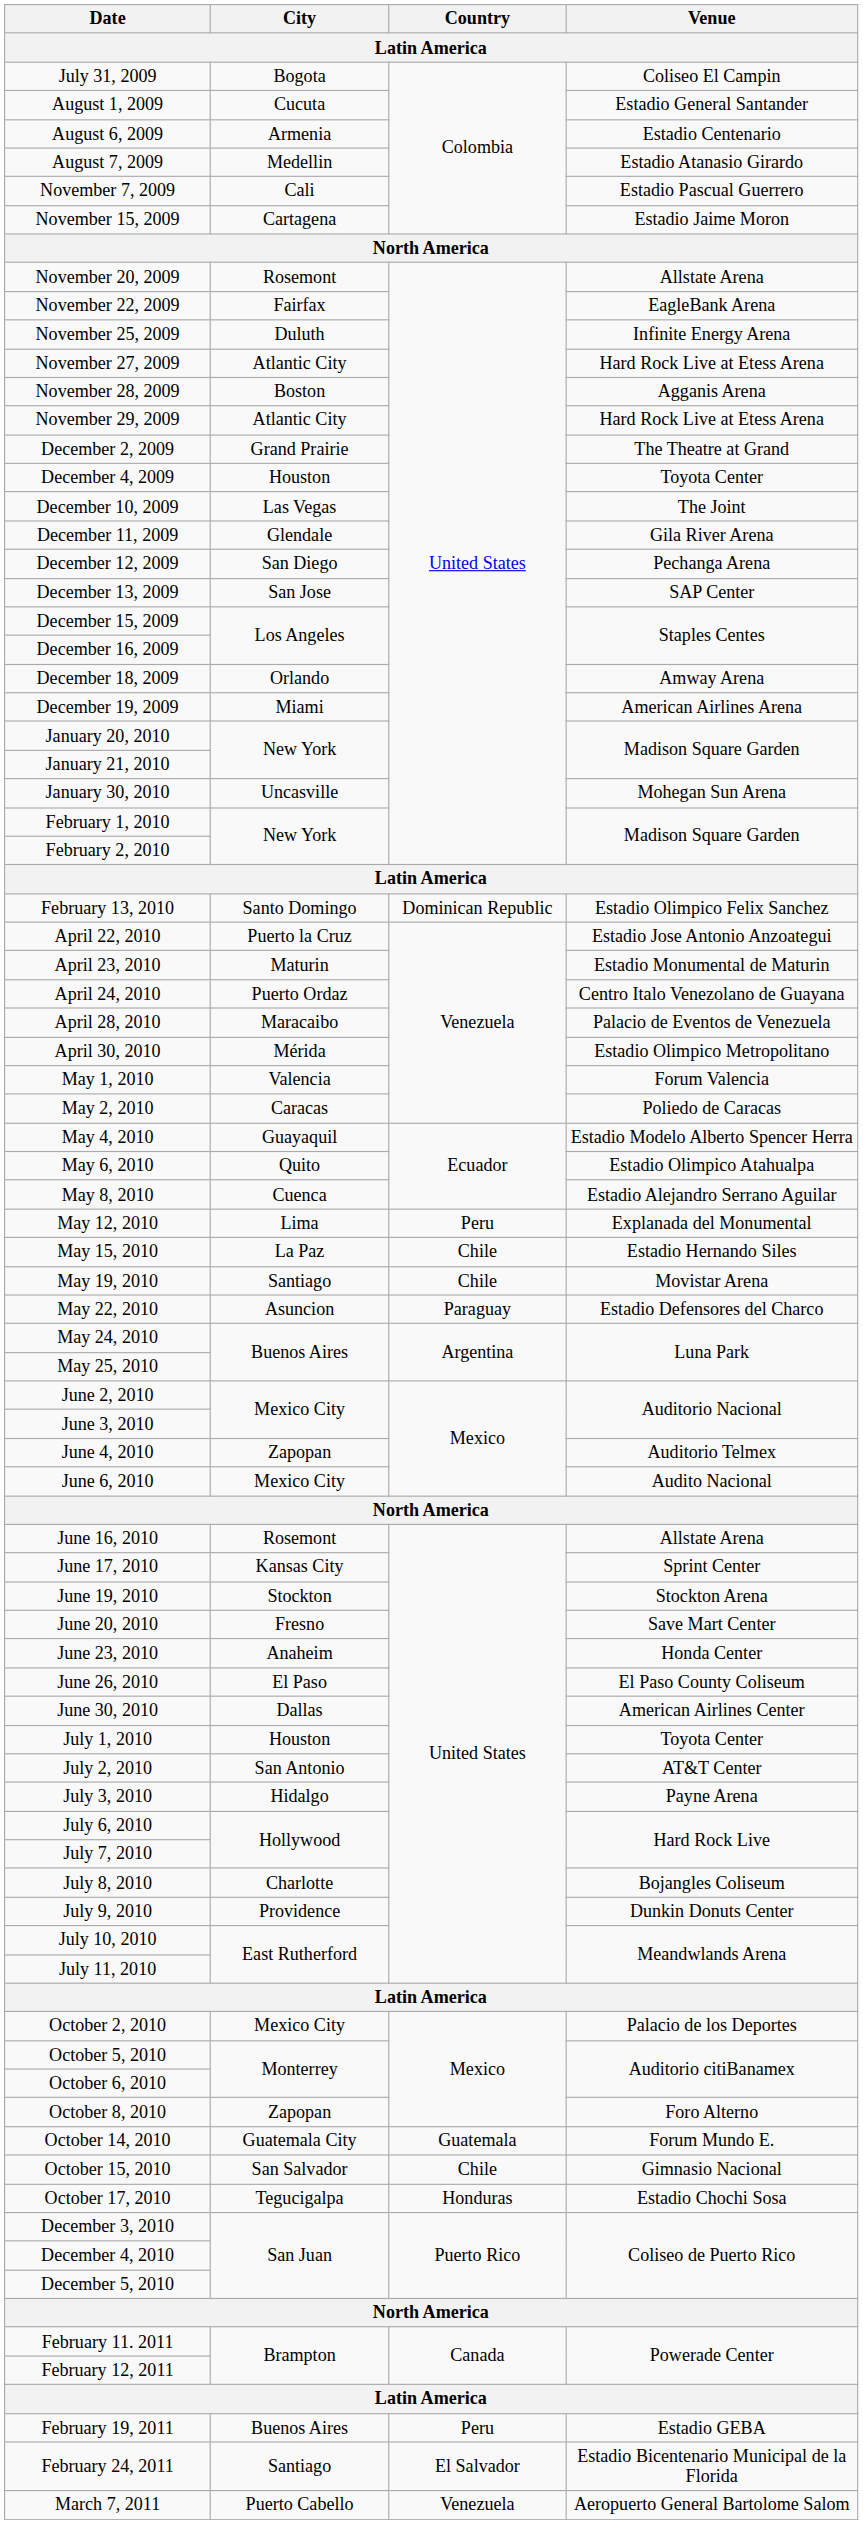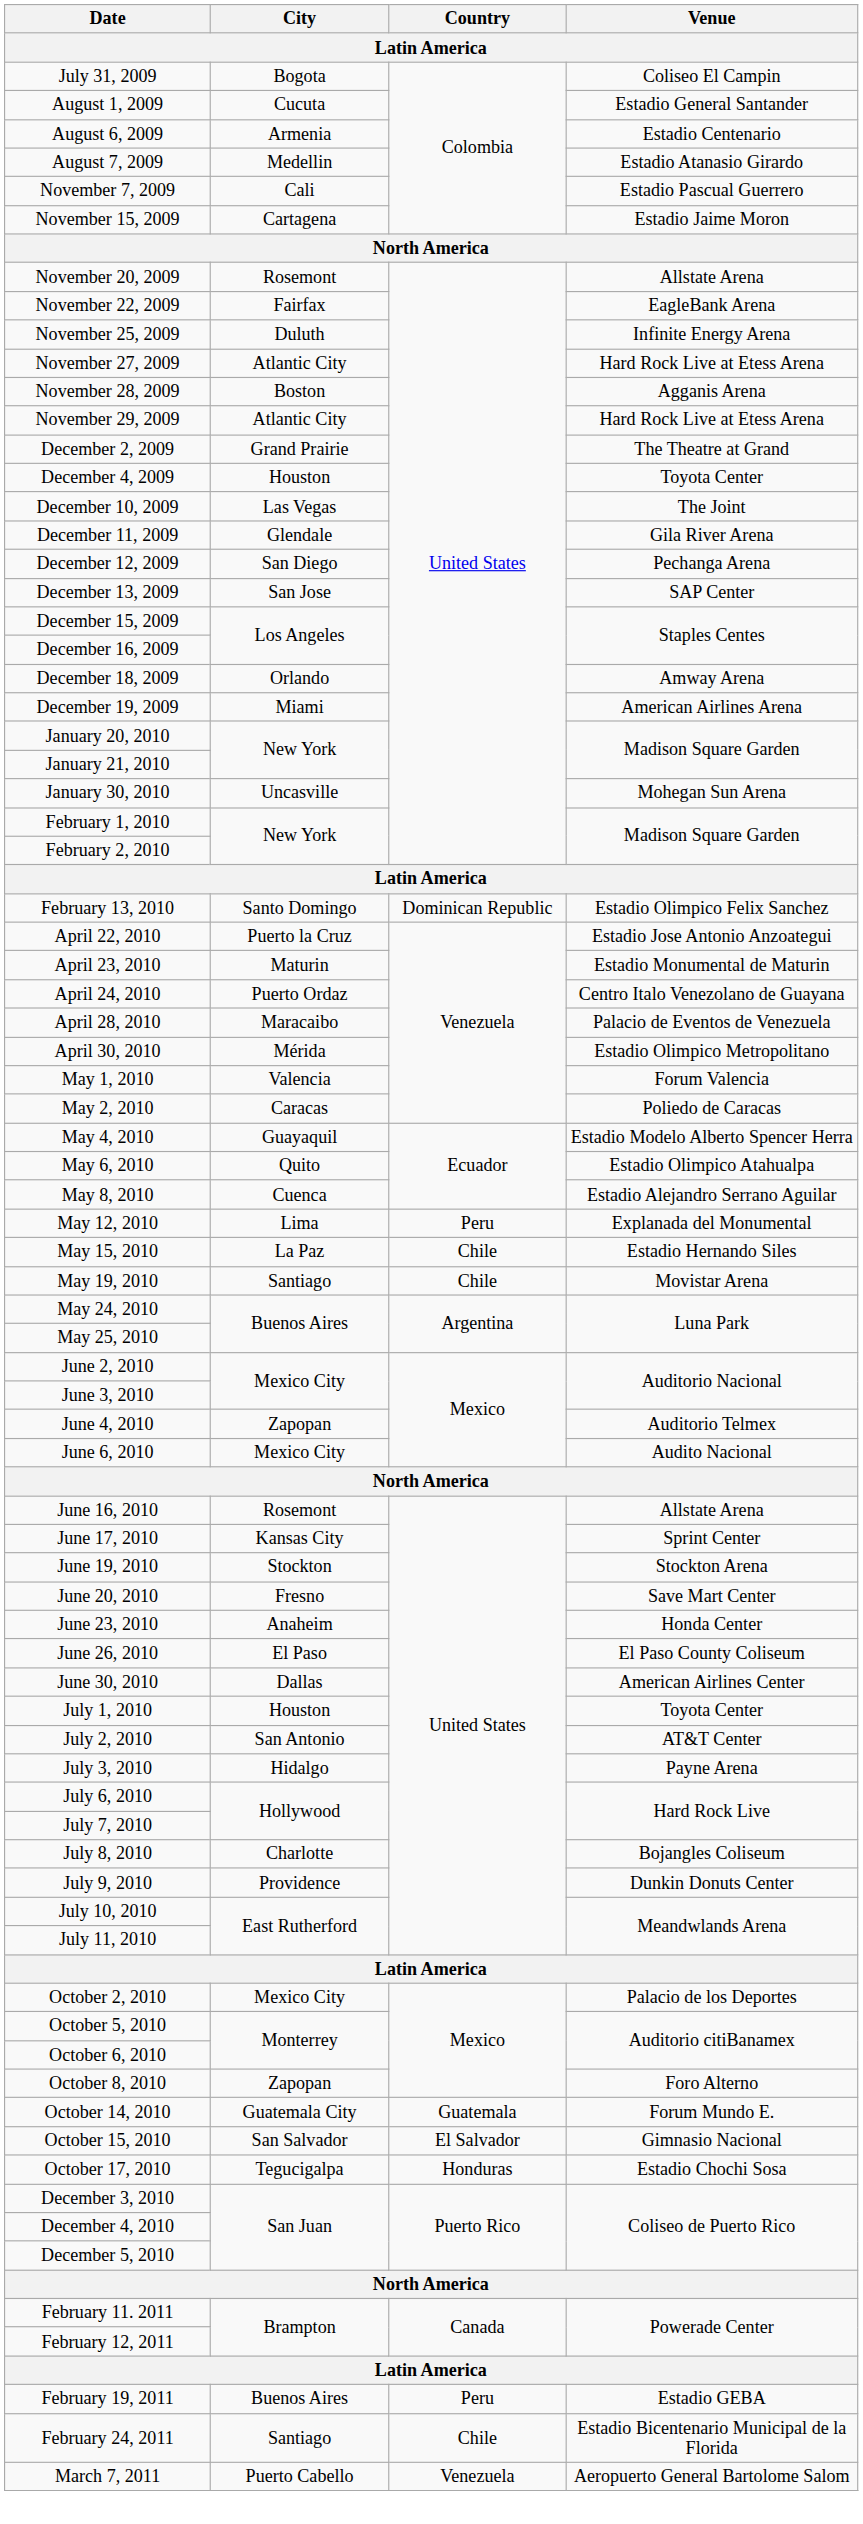 <table class="wikitable" style="text-align:center;">
 <tr>
 <th style="width:175px;">Date</th>
 <th style="width:150px;">City</th>
 <th style="width:150px;">Country</th>
 <th style="width:250px;">Venue</th>
 </tr>
 <tr>
 <th colspan="4">Latin America</th>
 </tr>
 <tr>
 <td>July 31, 2009</td>
 <td>Bogota</td>
 <td rowspan="6">Colombia</td>
 <td>Coliseo El Campin</td>
 </tr>
 <tr>
 <td>August 1, 2009</td>
 <td>Cucuta</td>
 <td>Estadio General Santander</td>
 </tr>
 <tr>
 <td>August 6, 2009</td>
 <td>Armenia</td>
 <td>Estadio Centenario</td>
 </tr>
 <tr>
 <td>August 7, 2009</td>
 <td>Medellin</td>
 <td>Estadio Atanasio Girardo</td>
 </tr>
 <tr>
 <td>November 7, 2009</td>
 <td>Cali</td>
 <td>Estadio Pascual Guerrero</td>
 </tr>
 <tr>
 <td>November 15, 2009</td>
 <td>Cartagena</td>
 <td>Estadio Jaime Moron</td>
 </tr>
 <tr>
 <th colspan="4">North America</th>
 </tr>
 <tr>
 <td>November 20, 2009</td>
 <td>Rosemont</td>
 <td rowspan="21"><a href='#'>United States</a></td>
 <td>Allstate Arena</td>
 </tr>
 <tr>
 <td>November 22, 2009</td>
 <td>Fairfax</td>
 <td>EagleBank Arena</td>
 </tr>
 <tr>
 <td>November 25, 2009</td>
 <td>Duluth</td>
 <td>Infinite Energy Arena</td>
 </tr>
 <tr>
 <td>November 27, 2009</td>
 <td>Atlantic City</td>
 <td>Hard Rock Live at Etess Arena</td>
 </tr>
 <tr>
 <td>November 28, 2009</td>
 <td>Boston</td>
 <td>Agganis Arena</td>
 </tr>
 <tr>
 <td>November 29, 2009</td>
 <td>Atlantic City</td>
 <td>Hard Rock Live at Etess Arena</td>
 </tr>
 <tr>
 <td>December 2, 2009</td>
 <td>Grand Prairie</td>
 <td>The Theatre at Grand</td>
 </tr>
 <tr>
 <td>December 4, 2009</td>
 <td>Houston</td>
 <td>Toyota Center</td>
 </tr>
 <tr>
 <td>December 10, 2009</td>
 <td>Las Vegas</td>
 <td>The Joint</td>
 </tr>
 <tr>
 <td>December 11, 2009</td>
 <td>Glendale</td>
 <td>Gila River Arena</td>
 </tr>
 <tr>
 <td>December 12, 2009</td>
 <td>San Diego</td>
 <td>Pechanga Arena</td>
 </tr>
 <tr>
 <td>December 13, 2009</td>
 <td>San Jose</td>
 <td>SAP Center</td>
 </tr>
 <tr>
 <td>December 15, 2009</td>
 <td rowspan="2">Los Angeles</td>
 <td rowspan="2">Staples Centes</td>
 </tr>
 <tr>
 <td>December 16, 2009</td>
 </tr>
 <tr>
 <td>December 18, 2009</td>
 <td>Orlando</td>
 <td>Amway Arena</td>
 </tr>
 <tr>
 <td>December 19, 2009</td>
 <td>Miami</td>
 <td>American Airlines Arena</td>
 </tr>
 <tr>
 <td>January 20, 2010</td>
 <td rowspan="2">New York</td>
 <td rowspan="2">Madison Square Garden</td>
 </tr>
 <tr>
 <td>January 21, 2010</td>
 </tr>
 <tr>
 <td>January 30, 2010</td>
 <td>Uncasville</td>
 <td>Mohegan Sun Arena</td>
 </tr>
 <tr>
 <td>February 1, 2010</td>
 <td rowspan="2">New York</td>
 <td rowspan="2">Madison Square Garden</td>
 </tr>
 <tr>
 <td>February 2, 2010</td>
 </tr>
 <tr>
 <th colspan="4">Latin America</th>
 </tr>
 <tr>
 <td>February 13, 2010</td>
 <td>Santo Domingo</td>
 <td>Dominican Republic</td>
 <td>Estadio Olimpico Felix Sanchez</td>
 </tr>
 <tr>
 <td>April 22, 2010</td>
 <td>Puerto la Cruz</td>
 <td rowspan="7">Venezuela</td>
 <td>Estadio Jose Antonio Anzoategui</td>
 </tr>
 <tr>
 <td>April 23, 2010</td>
 <td>Maturin</td>
 <td>Estadio Monumental de Maturin</td>
 </tr>
 <tr>
 <td>April 24, 2010</td>
 <td>Puerto Ordaz</td>
 <td>Centro Italo Venezolano de Guayana</td>
 </tr>
 <tr>
 <td>April 28, 2010</td>
 <td>Maracaibo</td>
 <td>Palacio de Eventos de Venezuela</td>
 </tr>
 <tr>
 <td>April 30, 2010</td>
 <td>Mérida</td>
 <td>Estadio Olimpico Metropolitano</td>
 </tr>
 <tr>
 <td>May 1, 2010</td>
 <td>Valencia</td>
 <td>Forum Valencia</td>
 </tr>
 <tr>
 <td>May 2, 2010</td>
 <td>Caracas</td>
 <td>Poliedo de Caracas</td>
 </tr>
 <tr>
 <td>May 4, 2010</td>
 <td>Guayaquil</td>
 <td rowspan="3">Ecuador</td>
 <td>Estadio Modelo Alberto Spencer Herra</td>
 </tr>
 <tr>
 <td>May 6, 2010</td>
 <td>Quito</td>
 <td>Estadio Olimpico Atahualpa</td>
 </tr>
 <tr>
 <td>May 8, 2010</td>
 <td>Cuenca</td>
 <td>Estadio Alejandro Serrano Aguilar</td>
 </tr>
 <tr>
 <td>May 12, 2010</td>
 <td>Lima</td>
 <td>Peru</td>
 <td>Explanada del Monumental</td>
 </tr>
 <tr>
 <td>May 15, 2010</td>
 <td>La Paz</td>
 <td>Chile</td>
 <td>Estadio Hernando Siles</td>
 </tr>
 <tr>
 <td>May 19, 2010</td>
 <td>Santiago</td>
 <td>Chile</td>
 <td>Movistar Arena</td>
 </tr>
 <tr>
-<td>May 22, 2010</td>
-<td>Asuncion</td>
-<td>Paraguay</td>
-<td>Estadio Defensores del Charco</td>
-</tr>
-<tr>
 <td>May 24, 2010</td>
 <td rowspan="2">Buenos Aires</td>
 <td rowspan="2">Argentina</td>
 <td rowspan="2">Luna Park</td>
 </tr>
 <tr>
 <td>May 25, 2010</td>
 </tr>
 <tr>
 <td>June 2, 2010</td>
 <td rowspan="2">Mexico City</td>
 <td rowspan="4">Mexico</td>
 <td rowspan="2">Auditorio Nacional</td>
 </tr>
 <tr>
 <td>June 3, 2010</td>
 </tr>
 <tr>
 <td>June 4, 2010</td>
 <td>Zapopan</td>
 <td>Auditorio Telmex</td>
 </tr>
 <tr>
 <td>June 6, 2010</td>
 <td>Mexico City</td>
 <td>Audito Nacional</td>
 </tr>
 <tr>
 <th colspan="4">North America</th>
 </tr>
 <tr>
 <td>June 16, 2010</td>
 <td>Rosemont</td>
 <td rowspan="16">United States</td>
 <td>Allstate Arena</td>
 </tr>
 <tr>
 <td>June 17, 2010</td>
 <td>Kansas City</td>
 <td>Sprint Center</td>
 </tr>
 <tr>
 <td>June 19, 2010</td>
 <td>Stockton</td>
 <td>Stockton Arena</td>
 </tr>
 <tr>
 <td>June 20, 2010</td>
 <td>Fresno</td>
 <td>Save Mart Center</td>
 </tr>
 <tr>
 <td>June 23, 2010</td>
 <td>Anaheim</td>
 <td>Honda Center</td>
 </tr>
 <tr>
 <td>June 26, 2010</td>
 <td>El Paso</td>
 <td>El Paso County Coliseum</td>
 </tr>
 <tr>
 <td>June 30, 2010</td>
 <td>Dallas</td>
 <td>American Airlines Center</td>
 </tr>
 <tr>
 <td>July 1, 2010</td>
 <td>Houston</td>
 <td>Toyota Center</td>
 </tr>
 <tr>
 <td>July 2, 2010</td>
 <td>San Antonio</td>
 <td>AT&T Center</td>
 </tr>
 <tr>
 <td>July 3, 2010</td>
 <td>Hidalgo</td>
 <td>Payne Arena</td>
 </tr>
 <tr>
 <td>July 6, 2010</td>
 <td rowspan="2">Hollywood</td>
 <td rowspan="2">Hard Rock Live</td>
 </tr>
 <tr>
 <td>July 7, 2010</td>
 </tr>
 <tr>
 <td>July 8, 2010</td>
 <td>Charlotte</td>
 <td>Bojangles Coliseum</td>
 </tr>
 <tr>
 <td>July 9, 2010</td>
 <td>Providence</td>
 <td>Dunkin Donuts Center</td>
 </tr>
 <tr>
 <td>July 10, 2010</td>
 <td rowspan="2">East Rutherford</td>
 <td rowspan="2">Meandwlands Arena</td>
 </tr>
 <tr>
 <td>July 11, 2010</td>
 </tr>
 <tr>
 <th colspan="4">Latin America</th>
 </tr>
 <tr>
 <td>October 2, 2010</td>
 <td>Mexico City</td>
 <td rowspan="4">Mexico</td>
 <td>Palacio de los Deportes</td>
 </tr>
 <tr>
 <td>October 5, 2010</td>
 <td rowspan="2">Monterrey</td>
 <td rowspan="2">Auditorio citiBanamex</td>
 </tr>
 <tr>
 <td>October 6, 2010</td>
 </tr>
 <tr>
 <td>October 8, 2010</td>
 <td>Zapopan</td>
 <td>Foro Alterno</td>
 </tr>
 <tr>
 <td>October 14, 2010</td>
 <td>Guatemala City</td>
 <td>Guatemala</td>
 <td>Forum Mundo E.</td>
 </tr>
 <tr>
 <td>October 15, 2010</td>
 <td>San Salvador</td>
-<td>Chile</td>
+<td>El Salvador</td>
 <td>Gimnasio Nacional</td>
 </tr>
 <tr>
 <td>October 17, 2010</td>
 <td>Tegucigalpa</td>
 <td>Honduras</td>
 <td>Estadio Chochi Sosa</td>
 </tr>
 <tr>
 <td>December 3, 2010</td>
 <td rowspan="3">San Juan</td>
 <td rowspan="3">Puerto Rico</td>
 <td rowspan="3">Coliseo de Puerto Rico</td>
 </tr>
 <tr>
 <td>December 4, 2010</td>
 </tr>
 <tr>
 <td>December 5, 2010</td>
 </tr>
 <tr>
 <th colspan="4">North America</th>
 </tr>
 <tr>
 <td>February 11. 2011</td>
 <td rowspan="2">Brampton</td>
 <td rowspan="2">Canada</td>
 <td rowspan="2">Powerade Center</td>
 </tr>
 <tr>
 <td>February 12, 2011</td>
 </tr>
 <tr>
 <th colspan="4">Latin America</th>
 </tr>
 <tr>
 <td>February 19, 2011</td>
 <td>Buenos Aires</td>
 <td>Peru</td>
 <td>Estadio GEBA</td>
 </tr>
 <tr>
 <td>February 24, 2011</td>
 <td>Santiago</td>
-<td>El Salvador</td>
+<td>Chile</td>
 <td>Estadio Bicentenario Municipal de la Florida</td>
 </tr>
 <tr>
 <td>March 7, 2011</td>
 <td>Puerto Cabello</td>
 <td>Venezuela</td>
 <td>Aeropuerto General Bartolome Salom</td>
 </tr>
 <tr>
 </tr>
 </table>
